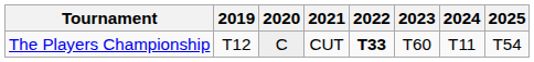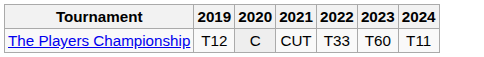 <table class="wikitable" style="font-size:95%;text-align:center;">
 <tr>
 <th>Tournament</th>
 <th>2019</th>
 <th>2020</th>
 <th>2021</th>
 <th>2022</th>
 <th>2023</th>
 <th>2024</th>
-<th>2025</th>
 </tr>
 <tr>
 <td align=left><a href='#'>The Players Championship</a></td>
 <td>T12</td>
 <td style="background:#eeeeee;">C</td>
 <td>CUT</td>
-<td><strong>T33</strong></td>
+<td>T33</td>
 <td>T60</td>
 <td>T11</td>
-<td>T54</td>
 </tr>
 </table>
